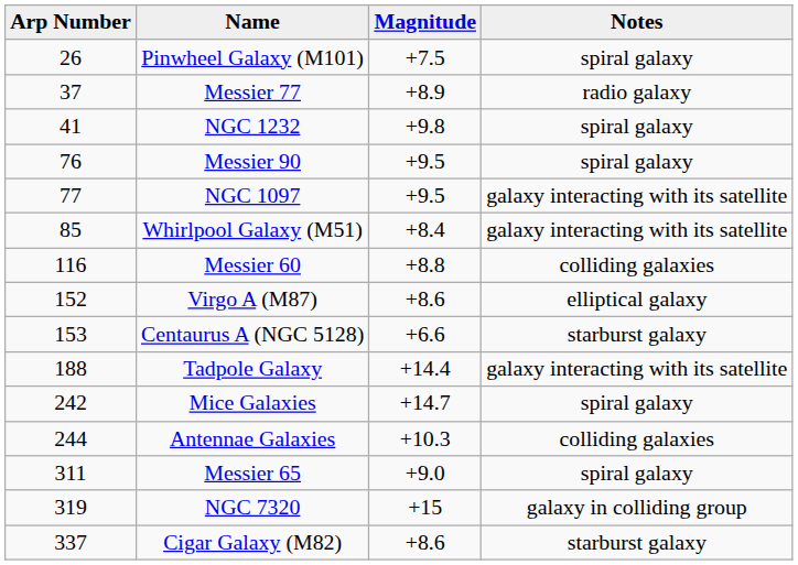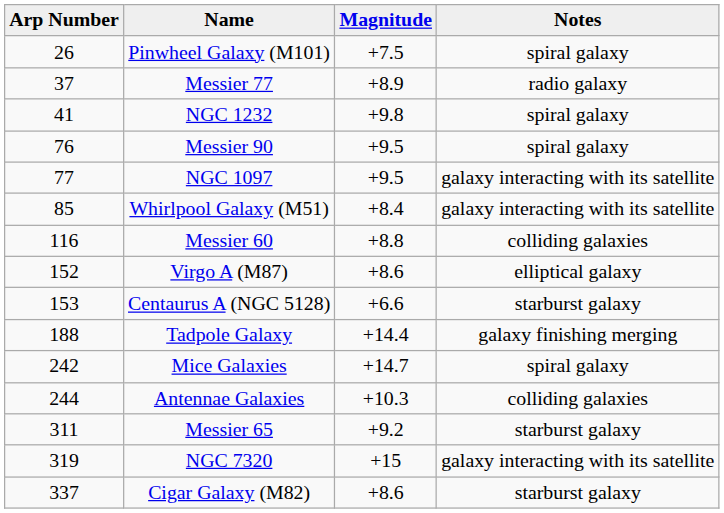 <table class="wikitable" style="text-align:center;border-collapse:collapse;" cellpadding="2">
 <tr>
 <th style="background:#efefef;">Arp Number</th>
 <th style="background:#efefef;">Name</th>
 <th style="background:#efefef;"><a href='#'>Magnitude</a></th>
 <th style="background:#efefef;">Notes</th>
 </tr>
 <tr>
 <td>26</td>
 <td><a href='#'>Pinwheel Galaxy</a> (M101)</td>
 <td>+7.5</td>
 <td>spiral galaxy</td>
 </tr>
 <tr>
 <td>37</td>
 <td><a href='#'>Messier 77</a></td>
 <td>+8.9</td>
 <td>radio galaxy</td>
 </tr>
 <tr>
 <td>41</td>
 <td><a href='#'>NGC 1232</a></td>
 <td>+9.8</td>
 <td>spiral galaxy</td>
 </tr>
 <tr>
 <td>76</td>
 <td><a href='#'>Messier 90</a></td>
 <td>+9.5</td>
 <td>spiral galaxy</td>
 </tr>
 <tr>
 <td>77</td>
 <td><a href='#'>NGC 1097</a></td>
 <td>+9.5</td>
 <td>galaxy interacting with its satellite</td>
 </tr>
 <tr>
 <td>85</td>
 <td><a href='#'>Whirlpool Galaxy</a> (M51)</td>
 <td>+8.4</td>
 <td>galaxy interacting with its satellite</td>
 </tr>
 <tr>
 <td>116</td>
 <td><a href='#'>Messier 60</a></td>
 <td>+8.8</td>
 <td>colliding galaxies</td>
 </tr>
 <tr>
 <td>152</td>
 <td><a href='#'>Virgo A</a> (M87)</td>
 <td>+8.6</td>
 <td>elliptical galaxy</td>
 </tr>
 <tr>
 <td>153</td>
 <td><a href='#'>Centaurus A</a> (NGC 5128)</td>
 <td>+6.6</td>
 <td>starburst galaxy</td>
 </tr>
 <tr>
 <td>188</td>
 <td><a href='#'>Tadpole Galaxy</a></td>
 <td>+14.4</td>
-<td>galaxy interacting with its satellite</td>
+<td>galaxy finishing merging</td>
 </tr>
 <tr>
 <td>242</td>
 <td><a href='#'>Mice Galaxies</a></td>
 <td>+14.7</td>
 <td>spiral galaxy</td>
 </tr>
 <tr>
 <td>244</td>
 <td><a href='#'>Antennae Galaxies</a></td>
 <td>+10.3</td>
 <td>colliding galaxies</td>
 </tr>
 <tr>
 <td>311</td>
 <td><a href='#'>Messier 65</a></td>
-<td>+9.0</td>
-<td>spiral galaxy</td>
+<td>+9.2</td>
+<td>starburst galaxy</td>
 </tr>
 <tr>
 <td>319</td>
 <td><a href='#'>NGC 7320</a></td>
 <td>+15</td>
-<td>galaxy in colliding group</td>
+<td>galaxy interacting with its satellite</td>
 </tr>
 <tr>
 <td>337</td>
 <td><a href='#'>Cigar Galaxy</a> (M82)</td>
 <td>+8.6</td>
 <td>starburst galaxy</td>
 </tr>
 </table>
